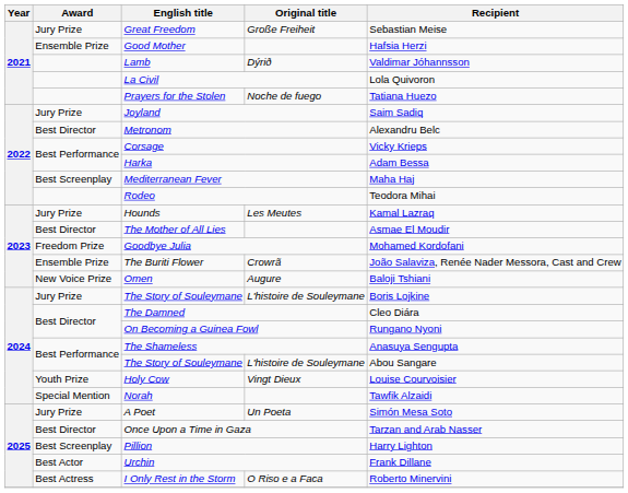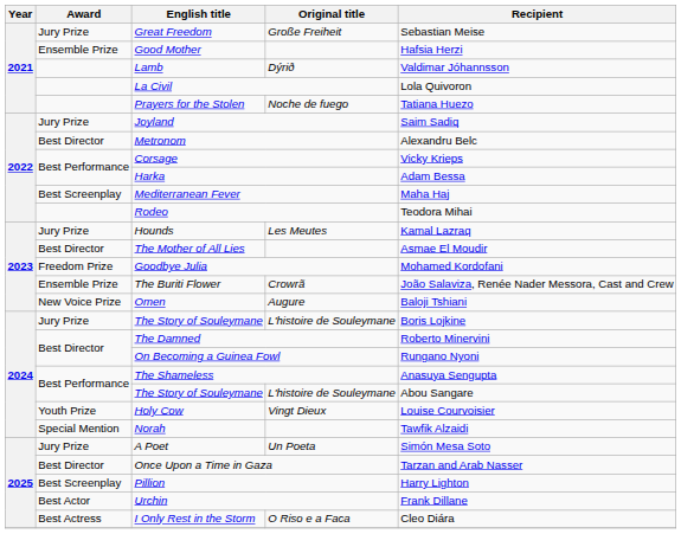 <table class="wikitable">
 <tr>
 <th>Year</th>
 <th>Award</th>
 <th>English title</th>
 <th>Original title</th>
 <th>Recipient</th>
 </tr>
 <tr>
 <th rowspan="5"><a href='#'>2021</a></th>
 <td>Jury Prize</td>
 <td><em><a href='#'>Great Freedom</a></em></td>
 <td><em>Große Freiheit</em></td>
 <td>Sebastian Meise</td>
 </tr>
 <tr>
 <td>Ensemble Prize</td>
 <td><em><a href='#'>Good Mother</a></em></td>
 <td></td>
 <td><a href='#'>Hafsia Herzi</a></td>
 </tr>
 <tr>
 <td></td>
 <td><em><a href='#'>Lamb</a></em></td>
 <td><em>Dýrið</em></td>
 <td><a href='#'>Valdimar Jóhannsson</a></td>
 </tr>
 <tr>
 <td></td>
 <td colspan="2"><em><a href='#'>La Civil</a></em></td>
 <td>Lola Quivoron</td>
 </tr>
 <tr>
 <td></td>
 <td><em><a href='#'>Prayers for the Stolen</a></em></td>
 <td><em>Noche de fuego</em></td>
 <td><a href='#'>Tatiana Huezo</a></td>
 </tr>
 <tr>
 <th rowspan="6"><a href='#'>2022</a></th>
 <td>Jury Prize</td>
 <td colspan="2"><em><a href='#'>Joyland</a></em></td>
 <td><a href='#'>Saim Sadiq</a></td>
 </tr>
 <tr>
 <td>Best Director</td>
 <td colspan="2"><em><a href='#'>Metronom</a></em></td>
 <td>Alexandru Belc</td>
 </tr>
 <tr>
 <td rowspan="2">Best Performance</td>
 <td colspan="2"><em><a href='#'>Corsage</a></em></td>
 <td><a href='#'>Vicky Krieps</a></td>
 </tr>
 <tr>
 <td colspan="2"><em><a href='#'>Harka</a></em></td>
 <td><a href='#'>Adam Bessa</a></td>
 </tr>
 <tr>
 <td>Best Screenplay</td>
 <td colspan="2"><em><a href='#'>Mediterranean Fever</a></em></td>
 <td><a href='#'>Maha Haj</a></td>
 </tr>
 <tr>
 <td></td>
 <td colspan="2"><em><a href='#'>Rodeo</a></em></td>
 <td>Teodora Mihai</td>
 </tr>
 <tr>
 <th rowspan="5"><a href='#'>2023</a></th>
 <td>Jury Prize</td>
 <td><em>Hounds</em></td>
 <td><em>Les Meutes</em></td>
 <td><a href='#'>Kamal Lazraq</a></td>
 </tr>
 <tr>
 <td>Best Director</td>
 <td><em><a href='#'>The Mother of All Lies</a></em></td>
 <td></td>
 <td><a href='#'>Asmae El Moudir</a></td>
 </tr>
 <tr>
 <td>Freedom Prize</td>
 <td colspan="2"><em><a href='#'>Goodbye Julia</a></em></td>
 <td><a href='#'>Mohamed Kordofani</a></td>
 </tr>
 <tr>
 <td>Ensemble Prize</td>
 <td><em>The Buriti Flower</em></td>
 <td><em>Crowrã</em></td>
 <td><a href='#'>João Salaviza</a>, Renée Nader Messora, Cast and Crew</td>
 </tr>
 <tr>
 <td>New Voice Prize</td>
 <td><em><a href='#'>Omen</a></em></td>
 <td><em>Augure</em></td>
 <td><a href='#'>Baloji Tshiani</a></td>
 </tr>
 <tr>
 <th rowspan="7"><a href='#'>2024</a></th>
 <td>Jury Prize</td>
 <td><em><a href='#'>The Story of Souleymane</a></em></td>
 <td><em>L'histoire de Souleymane</em></td>
 <td><a href='#'>Boris Lojkine</a></td>
 </tr>
 <tr>
 <td rowspan="2">Best Director</td>
 <td colspan="2"><em><a href='#'>The Damned</a></em></td>
-<td>Cleo Diára</td>
+<td><a href='#'>Roberto Minervini</a></td>
 </tr>
 <tr>
 <td colspan="2"><em><a href='#'>On Becoming a Guinea Fowl</a></em></td>
 <td><a href='#'>Rungano Nyoni</a></td>
 </tr>
 <tr>
 <td rowspan="2">Best Performance</td>
 <td colspan="2"><em><a href='#'>The Shameless</a></em></td>
 <td><a href='#'>Anasuya Sengupta</a></td>
 </tr>
 <tr>
 <td><em><a href='#'>The Story of Souleymane</a></em></td>
 <td><em>L'histoire de Souleymane</em></td>
 <td>Abou Sangare</td>
 </tr>
 <tr>
 <td>Youth Prize</td>
 <td><em><a href='#'>Holy Cow</a></em></td>
 <td><em>Vingt Dieux</em></td>
 <td><a href='#'>Louise Courvoisier</a></td>
 </tr>
 <tr>
 <td>Special Mention</td>
 <td><em><a href='#'>Norah</a></em></td>
 <td></td>
 <td><a href='#'>Tawfik Alzaidi</a></td>
 </tr>
 <tr>
 <th rowspan="5"><a href='#'>2025</a></th>
 <td>Jury Prize</td>
 <td><em>A Poet</em></td>
 <td><em>Un Poeta</em></td>
 <td><a href='#'>Simón Mesa Soto</a></td>
 </tr>
 <tr>
 <td>Best Director</td>
 <td colspan="2"><em>Once Upon a Time in Gaza</em></td>
 <td><a href='#'>Tarzan and Arab Nasser</a></td>
 </tr>
 <tr>
 <td>Best Screenplay</td>
 <td colspan="2"><em><a href='#'>Pillion</a></em></td>
 <td><a href='#'>Harry Lighton</a></td>
 </tr>
 <tr>
 <td rowspan="1">Best Actor</td>
 <td colspan="2"><em><a href='#'>Urchin</a></em></td>
 <td><a href='#'>Frank Dillane</a></td>
 </tr>
 <tr>
 <td>Best Actress</td>
 <td><em><a href='#'>I Only Rest in the Storm</a></em></td>
 <td><em>O Riso e a Faca</em></td>
-<td><a href='#'>Roberto Minervini</a></td>
+<td>Cleo Diára</td>
 </tr>
 <tr>
 </tr>
 </table>
